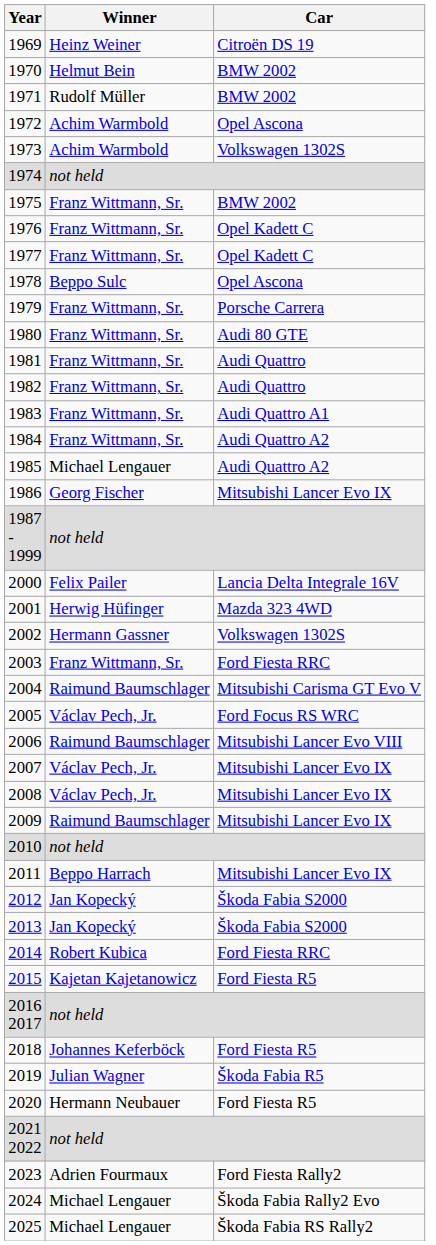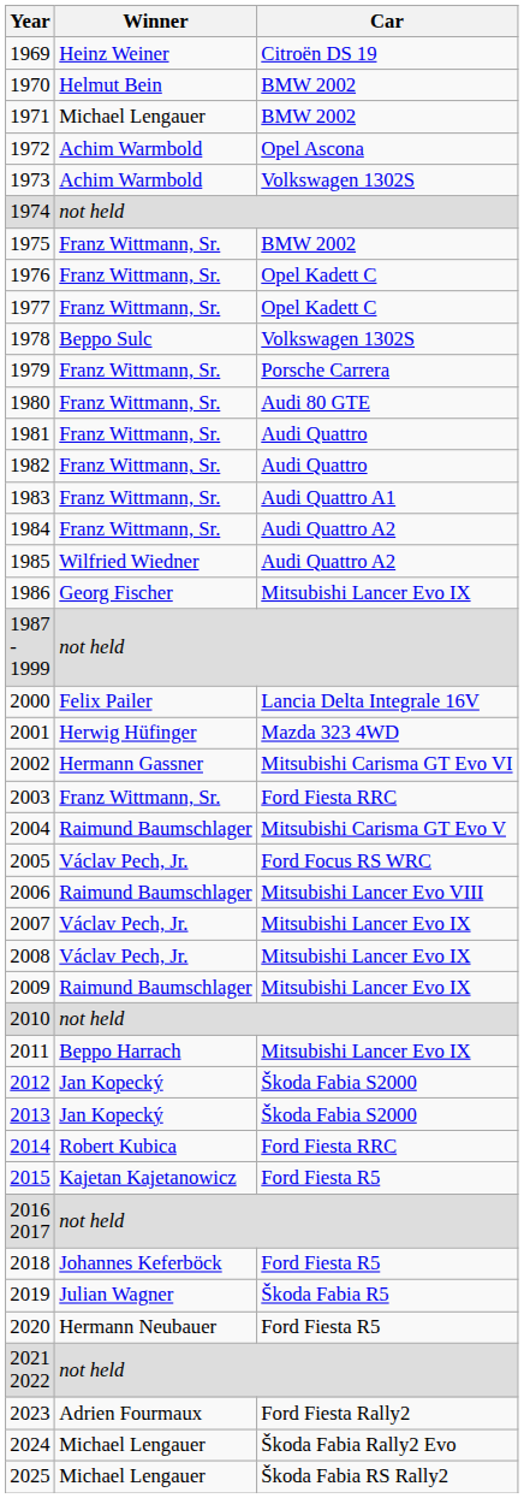 <table class="wikitable">
 <tr>
 <th>Year</th>
 <th>Winner</th>
 <th>Car</th>
 </tr>
 <tr>
 <td>1969</td>
 <td> <a href='#'>Heinz Weiner</a></td>
 <td><a href='#'>Citroën DS 19</a></td>
 </tr>
 <tr>
 <td>1970</td>
 <td> <a href='#'>Helmut Bein</a></td>
 <td><a href='#'>BMW 2002</a></td>
 </tr>
 <tr>
 <td>1971</td>
-<td> Rudolf Müller</td>
+<td> Michael Lengauer</td>
 <td><a href='#'>BMW 2002</a></td>
 </tr>
 <tr>
 <td>1972</td>
 <td> <a href='#'>Achim Warmbold</a></td>
 <td><a href='#'>Opel Ascona</a></td>
 </tr>
 <tr>
 <td>1973</td>
 <td> <a href='#'>Achim Warmbold</a></td>
 <td><a href='#'>Volkswagen 1302S</a></td>
 </tr>
 <tr style="background:#ddd;">
 <td>1974</td>
 <td colspan=2><em>not held</em></td>
 </tr>
 <tr>
 <td>1975</td>
 <td> <a href='#'>Franz Wittmann, Sr.</a></td>
 <td><a href='#'>BMW 2002</a></td>
 </tr>
 <tr>
 <td>1976</td>
 <td> <a href='#'>Franz Wittmann, Sr.</a></td>
 <td><a href='#'>Opel Kadett C</a></td>
 </tr>
 <tr>
 <td>1977</td>
 <td> <a href='#'>Franz Wittmann, Sr.</a></td>
 <td><a href='#'>Opel Kadett C</a></td>
 </tr>
 <tr>
 <td>1978</td>
 <td> <a href='#'>Beppo Sulc</a></td>
-<td><a href='#'>Opel Ascona</a></td>
+<td><a href='#'>Volkswagen 1302S</a></td>
 </tr>
 <tr>
 <td>1979</td>
 <td> <a href='#'>Franz Wittmann, Sr.</a></td>
 <td><a href='#'>Porsche Carrera</a></td>
 </tr>
 <tr>
 <td>1980</td>
 <td> <a href='#'>Franz Wittmann, Sr.</a></td>
 <td><a href='#'>Audi 80 GTE</a></td>
 </tr>
 <tr>
 <td>1981</td>
 <td> <a href='#'>Franz Wittmann, Sr.</a></td>
 <td><a href='#'>Audi Quattro</a></td>
 </tr>
 <tr>
 <td>1982</td>
 <td> <a href='#'>Franz Wittmann, Sr.</a></td>
 <td><a href='#'>Audi Quattro</a></td>
 </tr>
 <tr>
 <td>1983</td>
 <td> <a href='#'>Franz Wittmann, Sr.</a></td>
 <td><a href='#'>Audi Quattro A1</a></td>
 </tr>
 <tr>
 <td>1984</td>
 <td> <a href='#'>Franz Wittmann, Sr.</a></td>
 <td><a href='#'>Audi Quattro A2</a></td>
 </tr>
 <tr>
 <td>1985</td>
-<td> Michael Lengauer</td>
+<td> <a href='#'>Wilfried Wiedner</a></td>
 <td><a href='#'>Audi Quattro A2</a></td>
 </tr>
 <tr>
 <td>1986</td>
 <td> <a href='#'>Georg Fischer</a></td>
 <td><a href='#'>Mitsubishi Lancer Evo IX</a></td>
 </tr>
 <tr style="background:#ddd;">
 <td>1987<br>-<br>1999</td>
 <td colspan=2><em>not held</em></td>
 </tr>
 <tr>
 <td>2000</td>
 <td> <a href='#'>Felix Pailer</a></td>
 <td><a href='#'>Lancia Delta Integrale 16V</a></td>
 </tr>
 <tr>
 <td>2001</td>
 <td> <a href='#'>Herwig Hüfinger</a></td>
 <td><a href='#'>Mazda 323 4WD</a></td>
 </tr>
 <tr>
 <td>2002</td>
 <td> <a href='#'>Hermann Gassner</a></td>
-<td><a href='#'>Volkswagen 1302S</a></td>
+<td><a href='#'>Mitsubishi Carisma GT Evo VI</a></td>
 </tr>
 <tr>
 <td>2003</td>
 <td> <a href='#'>Franz Wittmann, Sr.</a></td>
 <td><a href='#'>Ford Fiesta RRC</a></td>
 </tr>
 <tr>
 <td>2004</td>
 <td> <a href='#'>Raimund Baumschlager</a></td>
 <td><a href='#'>Mitsubishi Carisma GT Evo V</a></td>
 </tr>
 <tr>
 <td>2005</td>
 <td> <a href='#'>Václav Pech, Jr.</a></td>
 <td><a href='#'>Ford Focus RS WRC</a></td>
 </tr>
 <tr>
 <td>2006</td>
 <td> <a href='#'>Raimund Baumschlager</a></td>
 <td><a href='#'>Mitsubishi Lancer Evo VIII</a></td>
 </tr>
 <tr>
 <td>2007</td>
 <td> <a href='#'>Václav Pech, Jr.</a></td>
 <td><a href='#'>Mitsubishi Lancer Evo IX</a></td>
 </tr>
 <tr>
 <td>2008</td>
 <td> <a href='#'>Václav Pech, Jr.</a></td>
 <td><a href='#'>Mitsubishi Lancer Evo IX</a></td>
 </tr>
 <tr>
 <td>2009</td>
 <td> <a href='#'>Raimund Baumschlager</a></td>
 <td><a href='#'>Mitsubishi Lancer Evo IX</a></td>
 </tr>
 <tr style="background:#ddd;">
 <td>2010</td>
 <td colspan=2><em>not held</em></td>
 </tr>
 <tr>
 <td>2011</td>
 <td> <a href='#'>Beppo Harrach</a></td>
 <td><a href='#'>Mitsubishi Lancer Evo IX</a></td>
 </tr>
 <tr>
 <td><a href='#'>2012</a></td>
 <td> <a href='#'>Jan Kopecký</a></td>
 <td><a href='#'>Škoda Fabia S2000</a></td>
 </tr>
 <tr>
 <td><a href='#'>2013</a></td>
 <td> <a href='#'>Jan Kopecký</a></td>
 <td><a href='#'>Škoda Fabia S2000</a></td>
 </tr>
 <tr>
 <td><a href='#'>2014</a></td>
 <td> <a href='#'>Robert Kubica</a></td>
 <td><a href='#'>Ford Fiesta RRC</a></td>
 </tr>
 <tr>
 <td><a href='#'>2015</a></td>
 <td> <a href='#'>Kajetan Kajetanowicz</a></td>
 <td><a href='#'>Ford Fiesta R5</a></td>
 </tr>
 <tr style="background:#ddd;">
 <td>2016<br> 2017</td>
 <td colspan=2><em>not held</em></td>
 </tr>
 <tr>
 <td>2018</td>
 <td> <a href='#'>Johannes Keferböck</a></td>
 <td><a href='#'>Ford Fiesta R5</a></td>
 </tr>
 <tr>
 <td>2019</td>
 <td> <a href='#'>Julian Wagner</a></td>
 <td><a href='#'>Škoda Fabia R5</a></td>
 </tr>
 <tr>
 <td>2020</td>
 <td> Hermann Neubauer</td>
 <td>Ford Fiesta R5</td>
 </tr>
 <tr style="background:#ddd;">
 <td>2021<br>2022</td>
 <td colspan="2"><em>not held</em></td>
 </tr>
 <tr>
 <td>2023</td>
 <td> Adrien Fourmaux</td>
 <td>Ford Fiesta Rally2</td>
 </tr>
 <tr>
 <td>2024</td>
 <td> Michael Lengauer</td>
 <td>Škoda Fabia Rally2 Evo</td>
 </tr>
 <tr>
 <td>2025</td>
 <td> Michael Lengauer</td>
 <td>Škoda Fabia RS Rally2</td>
 </tr>
 </table>
